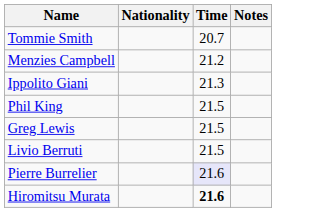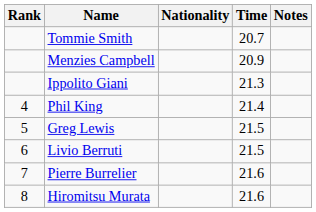 <table class="wikitable sortable" style="text-align:center">
 <tr>
+<th>Rank</th>
 <th>Name</th>
 <th>Nationality</th>
 <th>Time</th>
 <th>Notes</th>
 </tr>
 <tr>
+<td></td>
 <td align=left><a href='#'>Tommie Smith</a></td>
 <td align=left></td>
 <td>20.7</td>
 <td></td>
 </tr>
 <tr>
+<td></td>
 <td align=left><a href='#'>Menzies Campbell</a></td>
 <td align=left></td>
-<td>21.2</td>
+<td>20.9</td>
 <td></td>
 </tr>
 <tr>
+<td></td>
 <td align=left><a href='#'>Ippolito Giani</a></td>
 <td align=left></td>
 <td>21.3</td>
 <td></td>
 </tr>
 <tr>
+<td>4</td>
 <td align=left><a href='#'>Phil King</a></td>
 <td align=left></td>
-<td>21.5</td>
+<td>21.4</td>
 <td></td>
 </tr>
 <tr>
+<td>5</td>
 <td align=left><a href='#'>Greg Lewis</a></td>
 <td align=left></td>
 <td>21.5</td>
 <td></td>
 </tr>
 <tr>
+<td>6</td>
 <td align=left><a href='#'>Livio Berruti</a></td>
 <td align=left></td>
 <td>21.5</td>
 <td></td>
 </tr>
 <tr>
+<td>7</td>
 <td align=left><a href='#'>Pierre Burrelier</a></td>
 <td align=left></td>
-<td style="background: lavender;">21.6</td>
+<td>21.6</td>
 <td></td>
 </tr>
 <tr>
+<td>8</td>
 <td align=left><a href='#'>Hiromitsu Murata</a></td>
 <td align=left></td>
-<td><strong>21.6</strong></td>
+<td>21.6</td>
 <td></td>
 </tr>
 </table>
